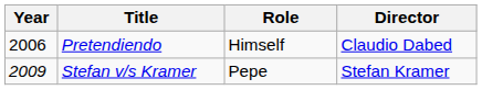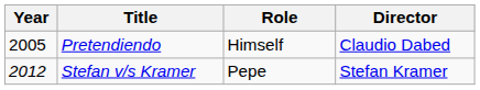 <table class=wikitable width=450px>
 <tr bgcolor="#CCCCCC" align="center">
 <th>Year</th>
 <th>Title</th>
 <th>Role</th>
 <th>Director</th>
 </tr>
 <tr>
-<td>2006</td>
+<td>2005</td>
 <td><em><a href='#'>Pretendiendo</a></em></td>
 <td>Himself</td>
 <td><a href='#'>Claudio Dabed</a></td>
 </tr>
 <tr>
-<td><em>2009</em></td>
+<td><em>2012</em></td>
 <td><em><a href='#'>Stefan v/s Kramer</a></em></td>
 <td width=100px>Pepe</td>
 <td><a href='#'>Stefan Kramer</a></td>
 </tr>
 </table>
